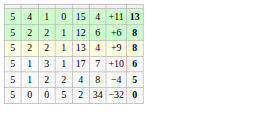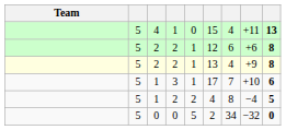 <table class="wikitable" style="text-align:center">
 <tr>
+<th width="175">Team</th>
 <th width="20"></th>
 <th width="20"></th>
 <th width="20"></th>
 <th width="20"></th>
 <th width="20"></th>
 <th width="20"></th>
 <th width="20"></th>
 <th width="20"></th>
 </tr>
 <tr bgcolor=ccffcc>
+<td align=left></td>
 <td>5</td>
 <td>4</td>
 <td>1</td>
 <td>0</td>
 <td>15</td>
 <td>4</td>
 <td>+11</td>
 <td><strong>13</strong></td>
 </tr>
 <tr bgcolor=ccffcc>
+<td align=left></td>
 <td>5</td>
 <td>2</td>
 <td>2</td>
 <td>1</td>
 <td>12</td>
 <td>6</td>
 <td>+6</td>
 <td><strong>8</strong></td>
 </tr>
 <tr bgcolor=lightyellow>
+<td align=left></td>
 <td>5</td>
 <td>2</td>
 <td>2</td>
 <td>1</td>
 <td>13</td>
 <td>4</td>
 <td>+9</td>
 <td><strong>8</strong></td>
 </tr>
 <tr>
+<td align=left></td>
 <td>5</td>
 <td>1</td>
 <td>3</td>
 <td>1</td>
 <td>17</td>
 <td>7</td>
 <td>+10</td>
 <td><strong>6</strong></td>
 </tr>
 <tr>
+<td align=left></td>
 <td>5</td>
 <td>1</td>
 <td>2</td>
 <td>2</td>
 <td>4</td>
 <td>8</td>
 <td>−4</td>
 <td><strong>5</strong></td>
 </tr>
 <tr>
+<td align=left></td>
 <td>5</td>
 <td>0</td>
 <td>0</td>
 <td>5</td>
 <td>2</td>
 <td>34</td>
 <td>−32</td>
 <td><strong>0</strong></td>
 </tr>
 </table>
